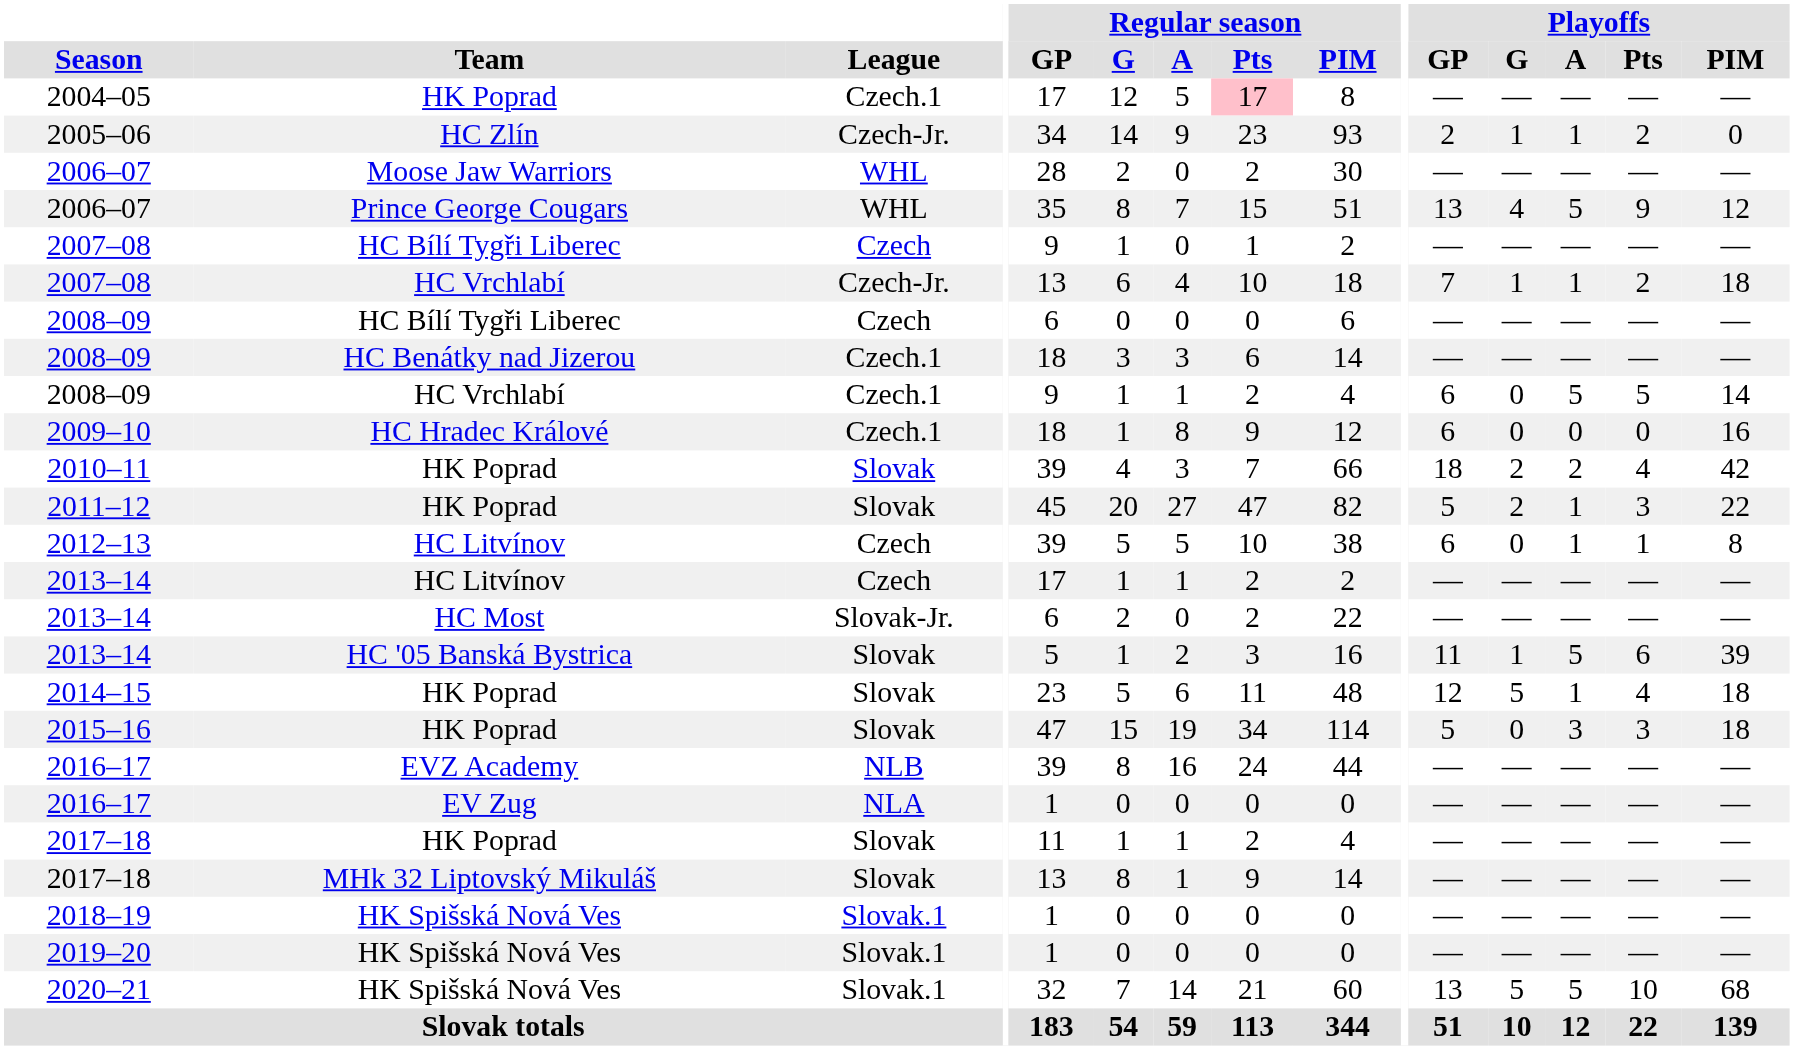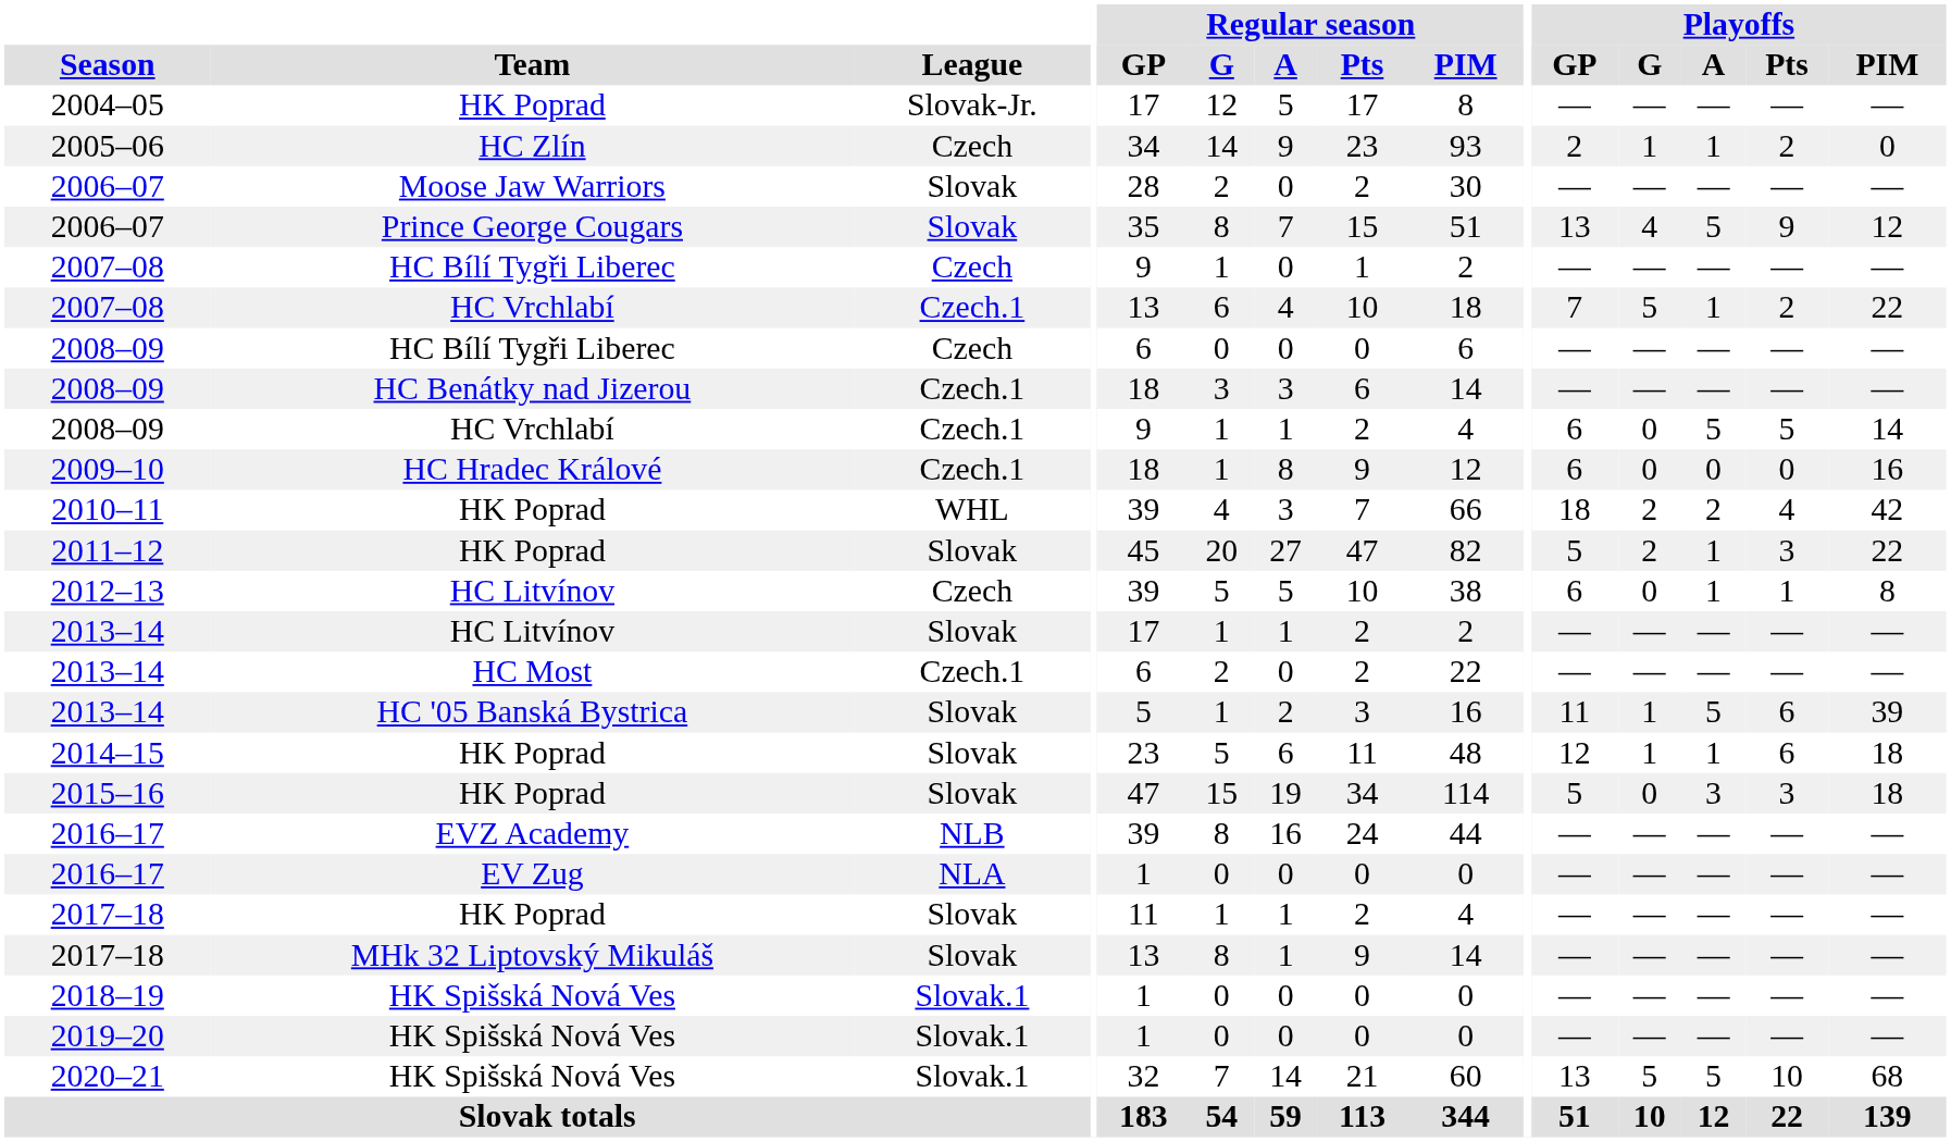 <table border="0" cellpadding="1" cellspacing="0" style="text-align:center; width:60em">
 <tr bgcolor="#e0e0e0">
 <th colspan="3" bgcolor="#ffffff"></th>
 <th rowspan="99" bgcolor="#ffffff"></th>
 <th colspan="5"><a href='#'>Regular season</a></th>
 <th rowspan="99" bgcolor="#ffffff"></th>
 <th colspan="5"><a href='#'>Playoffs</a></th>
 </tr>
 <tr bgcolor="#e0e0e0">
 <th><a href='#'>Season</a></th>
 <th>Team</th>
 <th>League</th>
 <th>GP</th>
 <th><a href='#'>G</a></th>
 <th><a href='#'>A</a></th>
 <th><a href='#'>Pts</a></th>
 <th><a href='#'>PIM</a></th>
 <th>GP</th>
 <th>G</th>
 <th>A</th>
 <th>Pts</th>
 <th>PIM</th>
 </tr>
 <tr>
 <td>2004–05</td>
 <td><a href='#'>HK Poprad</a></td>
-<td>Czech.1</td>
+<td>Slovak-Jr.</td>
 <td>17</td>
 <td>12</td>
 <td>5</td>
-<td style="background: pink;">17</td>
+<td>17</td>
 <td>8</td>
 <td>—</td>
 <td>—</td>
 <td>—</td>
 <td>—</td>
 <td>—</td>
 </tr>
 <tr bgcolor="#f0f0f0">
 <td>2005–06</td>
 <td><a href='#'>HC Zlín</a></td>
-<td>Czech-Jr.</td>
+<td>Czech</td>
 <td>34</td>
 <td>14</td>
 <td>9</td>
 <td>23</td>
 <td>93</td>
 <td>2</td>
 <td>1</td>
 <td>1</td>
 <td>2</td>
 <td>0</td>
 </tr>
 <tr>
 <td><a href='#'>2006–07</a></td>
 <td><a href='#'>Moose Jaw Warriors</a></td>
-<td><a href='#'>WHL</a></td>
+<td>Slovak</td>
 <td>28</td>
 <td>2</td>
 <td>0</td>
 <td>2</td>
 <td>30</td>
 <td>—</td>
 <td>—</td>
 <td>—</td>
 <td>—</td>
 <td>—</td>
 </tr>
 <tr bgcolor="#f0f0f0">
 <td>2006–07</td>
 <td><a href='#'>Prince George Cougars</a></td>
-<td>WHL</td>
+<td><a href='#'>Slovak</a></td>
 <td>35</td>
 <td>8</td>
 <td>7</td>
 <td>15</td>
 <td>51</td>
 <td>13</td>
 <td>4</td>
 <td>5</td>
 <td>9</td>
 <td>12</td>
 </tr>
 <tr>
 <td><a href='#'>2007–08</a></td>
 <td><a href='#'>HC Bílí Tygři Liberec</a></td>
 <td><a href='#'>Czech</a></td>
 <td>9</td>
 <td>1</td>
 <td>0</td>
 <td>1</td>
 <td>2</td>
 <td>—</td>
 <td>—</td>
 <td>—</td>
 <td>—</td>
 <td>—</td>
 </tr>
 <tr bgcolor="#f0f0f0">
 <td><a href='#'>2007–08</a></td>
 <td><a href='#'>HC Vrchlabí</a></td>
-<td>Czech-Jr.</td>
+<td><a href='#'>Czech.1</a></td>
 <td>13</td>
 <td>6</td>
 <td>4</td>
 <td>10</td>
 <td>18</td>
 <td>7</td>
-<td>1</td>
+<td>5</td>
 <td>1</td>
 <td>2</td>
-<td>18</td>
+<td>22</td>
 </tr>
 <tr>
 <td><a href='#'>2008–09</a></td>
 <td>HC Bílí Tygři Liberec</td>
 <td>Czech</td>
 <td>6</td>
 <td>0</td>
 <td>0</td>
 <td>0</td>
 <td>6</td>
 <td>—</td>
 <td>—</td>
 <td>—</td>
 <td>—</td>
 <td>—</td>
 </tr>
 <tr bgcolor="#f0f0f0">
 <td><a href='#'>2008–09</a></td>
 <td><a href='#'>HC Benátky nad Jizerou</a></td>
 <td>Czech.1</td>
 <td>18</td>
 <td>3</td>
 <td>3</td>
 <td>6</td>
 <td>14</td>
 <td>—</td>
 <td>—</td>
 <td>—</td>
 <td>—</td>
 <td>—</td>
 </tr>
 <tr>
 <td>2008–09</td>
 <td>HC Vrchlabí</td>
 <td>Czech.1</td>
 <td>9</td>
 <td>1</td>
 <td>1</td>
 <td>2</td>
 <td>4</td>
 <td>6</td>
 <td>0</td>
 <td>5</td>
 <td>5</td>
 <td>14</td>
 </tr>
 <tr bgcolor="#f0f0f0">
 <td><a href='#'>2009–10</a></td>
 <td><a href='#'>HC Hradec Králové</a></td>
 <td>Czech.1</td>
 <td>18</td>
 <td>1</td>
 <td>8</td>
 <td>9</td>
 <td>12</td>
 <td>6</td>
 <td>0</td>
 <td>0</td>
 <td>0</td>
 <td>16</td>
 </tr>
 <tr>
 <td><a href='#'>2010–11</a></td>
 <td>HK Poprad</td>
-<td><a href='#'>Slovak</a></td>
+<td>WHL</td>
 <td>39</td>
 <td>4</td>
 <td>3</td>
 <td>7</td>
 <td>66</td>
 <td>18</td>
 <td>2</td>
 <td>2</td>
 <td>4</td>
 <td>42</td>
 </tr>
 <tr bgcolor="#f0f0f0">
 <td><a href='#'>2011–12</a></td>
 <td>HK Poprad</td>
 <td>Slovak</td>
 <td>45</td>
 <td>20</td>
 <td>27</td>
 <td>47</td>
 <td>82</td>
 <td>5</td>
 <td>2</td>
 <td>1</td>
 <td>3</td>
 <td>22</td>
 </tr>
 <tr>
 <td><a href='#'>2012–13</a></td>
 <td><a href='#'>HC Litvínov</a></td>
 <td>Czech</td>
 <td>39</td>
 <td>5</td>
 <td>5</td>
 <td>10</td>
 <td>38</td>
 <td>6</td>
 <td>0</td>
 <td>1</td>
 <td>1</td>
 <td>8</td>
 </tr>
 <tr bgcolor="#f0f0f0">
 <td><a href='#'>2013–14</a></td>
 <td>HC Litvínov</td>
-<td>Czech</td>
+<td>Slovak</td>
 <td>17</td>
 <td>1</td>
 <td>1</td>
 <td>2</td>
 <td>2</td>
 <td>—</td>
 <td>—</td>
 <td>—</td>
 <td>—</td>
 <td>—</td>
 </tr>
 <tr>
 <td><a href='#'>2013–14</a></td>
 <td><a href='#'>HC Most</a></td>
-<td>Slovak-Jr.</td>
+<td>Czech.1</td>
 <td>6</td>
 <td>2</td>
 <td>0</td>
 <td>2</td>
 <td>22</td>
 <td>—</td>
 <td>—</td>
 <td>—</td>
 <td>—</td>
 <td>—</td>
 </tr>
 <tr bgcolor="#f0f0f0">
 <td><a href='#'>2013–14</a></td>
 <td><a href='#'>HC '05 Banská Bystrica</a></td>
 <td>Slovak</td>
 <td>5</td>
 <td>1</td>
 <td>2</td>
 <td>3</td>
 <td>16</td>
 <td>11</td>
 <td>1</td>
 <td>5</td>
 <td>6</td>
 <td>39</td>
 </tr>
 <tr>
 <td><a href='#'>2014–15</a></td>
 <td>HK Poprad</td>
 <td>Slovak</td>
 <td>23</td>
 <td>5</td>
 <td>6</td>
 <td>11</td>
 <td>48</td>
 <td>12</td>
-<td>5</td>
 <td>1</td>
-<td>4</td>
+<td>1</td>
+<td>6</td>
 <td>18</td>
 </tr>
 <tr bgcolor="#f0f0f0">
 <td><a href='#'>2015–16</a></td>
 <td>HK Poprad</td>
 <td>Slovak</td>
 <td>47</td>
 <td>15</td>
 <td>19</td>
 <td>34</td>
 <td>114</td>
 <td>5</td>
 <td>0</td>
 <td>3</td>
 <td>3</td>
 <td>18</td>
 </tr>
 <tr>
 <td><a href='#'>2016–17</a></td>
 <td><a href='#'>EVZ Academy</a></td>
 <td><a href='#'>NLB</a></td>
 <td>39</td>
 <td>8</td>
 <td>16</td>
 <td>24</td>
 <td>44</td>
 <td>—</td>
 <td>—</td>
 <td>—</td>
 <td>—</td>
 <td>—</td>
 </tr>
 <tr bgcolor="#f0f0f0">
 <td><a href='#'>2016–17</a></td>
 <td><a href='#'>EV Zug</a></td>
 <td><a href='#'>NLA</a></td>
 <td>1</td>
 <td>0</td>
 <td>0</td>
 <td>0</td>
 <td>0</td>
 <td>—</td>
 <td>—</td>
 <td>—</td>
 <td>—</td>
 <td>—</td>
 </tr>
 <tr>
 <td><a href='#'>2017–18</a></td>
 <td>HK Poprad</td>
 <td>Slovak</td>
 <td>11</td>
 <td>1</td>
 <td>1</td>
 <td>2</td>
 <td>4</td>
 <td>—</td>
 <td>—</td>
 <td>—</td>
 <td>—</td>
 <td>—</td>
 </tr>
 <tr bgcolor="#f0f0f0">
 <td>2017–18</td>
 <td><a href='#'>MHk 32 Liptovský Mikuláš</a></td>
 <td>Slovak</td>
 <td>13</td>
 <td>8</td>
 <td>1</td>
 <td>9</td>
 <td>14</td>
 <td>—</td>
 <td>—</td>
 <td>—</td>
 <td>—</td>
 <td>—</td>
 </tr>
 <tr>
 <td><a href='#'>2018–19</a></td>
 <td><a href='#'>HK Spišská Nová Ves</a></td>
 <td><a href='#'>Slovak.1</a></td>
 <td>1</td>
 <td>0</td>
 <td>0</td>
 <td>0</td>
 <td>0</td>
 <td>—</td>
 <td>—</td>
 <td>—</td>
 <td>—</td>
 <td>—</td>
 </tr>
 <tr bgcolor="#f0f0f0">
 <td><a href='#'>2019–20</a></td>
 <td>HK Spišská Nová Ves</td>
 <td>Slovak.1</td>
 <td>1</td>
 <td>0</td>
 <td>0</td>
 <td>0</td>
 <td>0</td>
 <td>—</td>
 <td>—</td>
 <td>—</td>
 <td>—</td>
 <td>—</td>
 </tr>
 <tr>
 <td><a href='#'>2020–21</a></td>
 <td>HK Spišská Nová Ves</td>
 <td>Slovak.1</td>
 <td>32</td>
 <td>7</td>
 <td>14</td>
 <td>21</td>
 <td>60</td>
 <td>13</td>
 <td>5</td>
 <td>5</td>
 <td>10</td>
 <td>68</td>
 </tr>
 <tr bgcolor="#e0e0e0">
 <th colspan="3">Slovak totals</th>
 <th>183</th>
 <th>54</th>
 <th>59</th>
 <th>113</th>
 <th>344</th>
 <th>51</th>
 <th>10</th>
 <th>12</th>
 <th>22</th>
 <th>139</th>
 </tr>
 </table>
